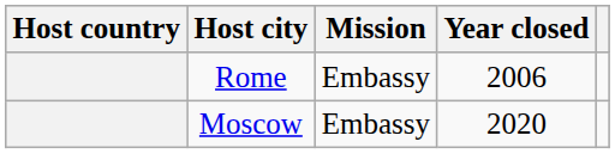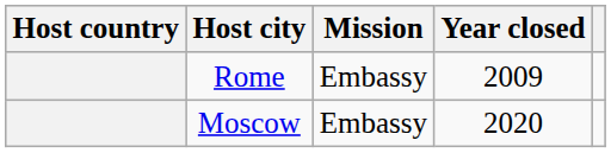 <table class="wikitable plainrowheaders" style="text-align:center;">
 <tr>
 <th scope="col">Host country</th>
 <th scope="col">Host city</th>
 <th scope="col">Mission</th>
 <th scope="col">Year closed</th>
 <th scope="col"></th>
 </tr>
 <tr>
 <th scope="row"></th>
 <td><a href='#'>Rome</a></td>
 <td>Embassy</td>
-<td>2006</td>
+<td>2009</td>
 <td></td>
 </tr>
 <tr>
 <th scope="row"></th>
 <td><a href='#'>Moscow</a></td>
 <td>Embassy</td>
 <td>2020</td>
 <td></td>
 </tr>
 </table>
